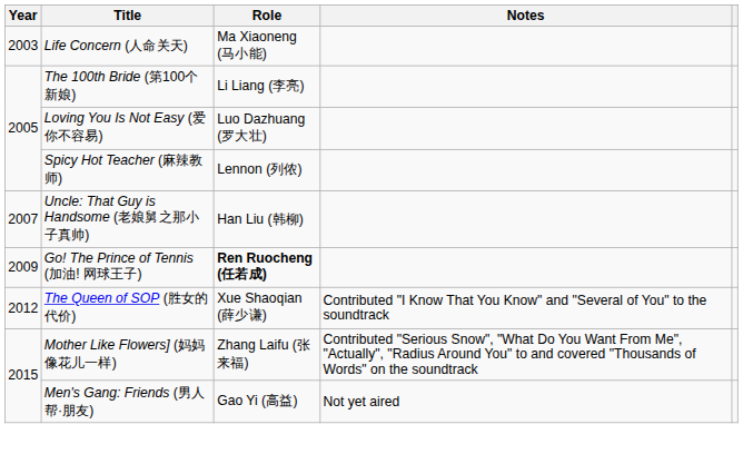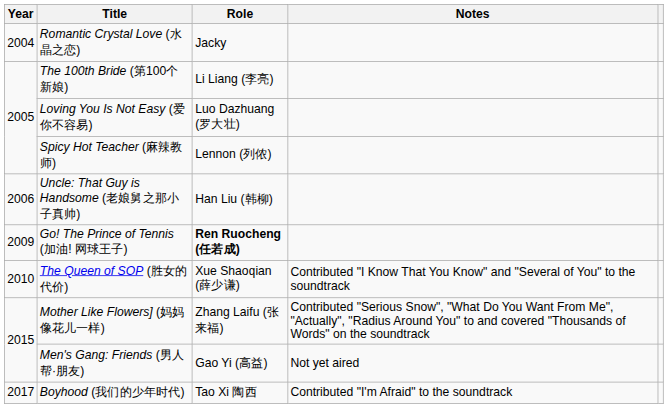 <table class="wikitable">
 <tr>
 <th>Year</th>
 <th>Title</th>
 <th>Role</th>
 <th>Notes</th>
 <th scope="col"></th>
 </tr>
 <tr>
-<td>2003</td>
-<td><em>Life Concern</em> (人命关天)</td>
-<td>Ma Xiaoneng (马小能)</td>
+<td>2004</td>
+<td><em>Romantic Crystal Love</em> (水晶之恋)</td>
+<td>Jacky</td>
 <td></td>
 <td></td>
 </tr>
 <tr>
 <td rowspan="3">2005</td>
 <td><em>The 100th Bride</em> (第100个新娘)</td>
 <td>Li Liang (李亮)</td>
 <td></td>
 <td></td>
 </tr>
 <tr>
 <td><em>Loving You Is Not Easy</em> (爱你不容易)</td>
 <td>Luo Dazhuang (罗大壮)</td>
 <td></td>
 <td></td>
 </tr>
 <tr>
 <td><em>Spicy Hot Teacher</em> (麻辣教师)</td>
 <td>Lennon (列侬)</td>
 <td></td>
 <td></td>
 </tr>
 <tr>
-<td>2007</td>
+<td>2006</td>
 <td><em>Uncle: That Guy is Handsome</em> (老娘舅之那小子真帅)</td>
 <td>Han Liu (韩柳)</td>
 <td></td>
 <td></td>
 </tr>
 <tr>
 <td>2009</td>
 <td><em>Go! The Prince of Tennis</em> (加油! 网球王子)</td>
 <td><strong>Ren Ruocheng (任若成)</strong></td>
 <td></td>
 <td></td>
 </tr>
 <tr>
-<td>2012</td>
+<td>2010</td>
 <td><em><a href='#'>The Queen of SOP</a></em> (胜女的代价)</td>
 <td>Xue Shaoqian (薛少谦)</td>
 <td>Contributed "I Know That You Know" and "Several of You" to the soundtrack</td>
 <td></td>
 </tr>
 <tr>
 <td rowspan="2">2015</td>
 <td><em>Mother Like Flowers]</em> (妈妈像花儿一样)</td>
 <td>Zhang Laifu (张来福)</td>
 <td>Contributed "Serious Snow", "What Do You Want From Me", "Actually", "Radius Around You" to and covered "Thousands of Words" on the soundtrack</td>
 <td></td>
 </tr>
 <tr>
 <td><em>Men's Gang: Friends</em> (男人帮·朋友)</td>
 <td>Gao Yi (高益)</td>
 <td>Not yet aired</td>
 <td></td>
 </tr>
+<tr>
+<td>2017</td>
+<td><em>Boyhood</em> (我们的少年时代)</td>
+<td>Tao Xi 陶西</td>
+<td>Contributed "I'm Afraid" to the soundtrack</td>
+<td></td>
+</tr>
 </table>
